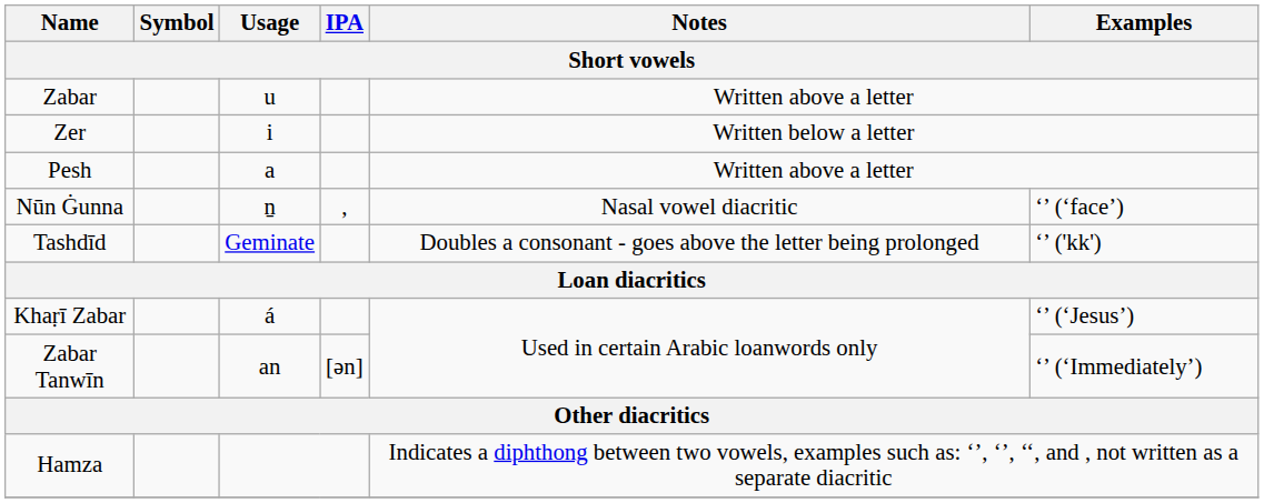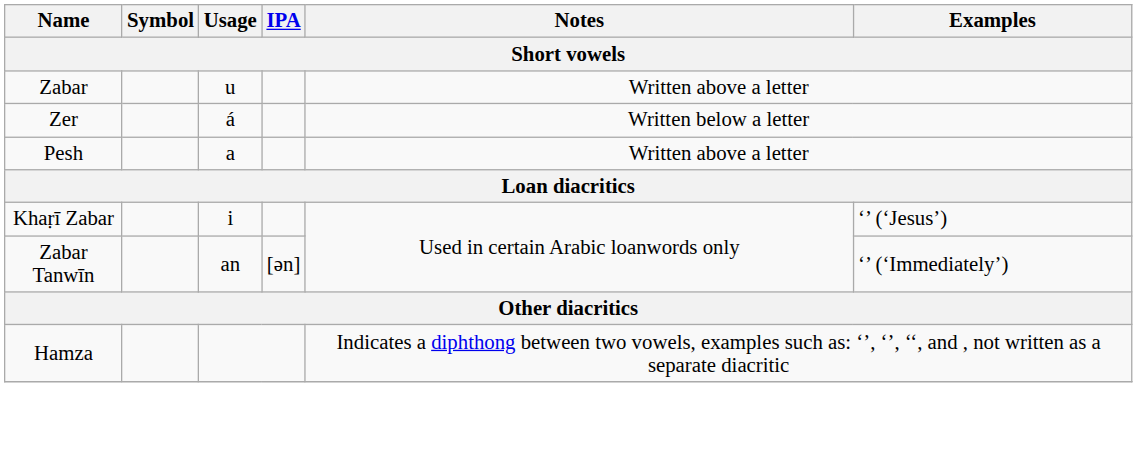 <table class="wikitable">
 <tr>
 <th>Name</th>
 <th>Symbol</th>
 <th>Usage</th>
 <th><a href='#'>IPA</a></th>
 <th>Notes</th>
 <th>Examples</th>
 </tr>
 <tr>
 <th colspan="6">Short vowels</th>
 </tr>
 <tr>
 <td align="center">Zabar</td>
 <td align="center"></td>
 <td align="center">u</td>
 <td align="center"></td>
 <td align="center" colspan="2">Written above a letter</td>
 </tr>
 <tr>
 <td align="center">Zer</td>
 <td align="center"></td>
-<td align="center">i</td>
+<td align="center">á</td>
 <td align="center"></td>
 <td align="center" colspan="2">Written below a letter</td>
 </tr>
 <tr>
 <td align="center">Pesh</td>
 <td align="center"></td>
 <td align="center">a</td>
 <td align="center"></td>
 <td align="center" colspan="2">Written above a letter</td>
 </tr>
 <tr>
-<td align="center">Nūn Ġunna</td>
-<td align="center"></td>
-<td align="center">ṉ</td>
-<td align="center">, </td>
-<td align="center">Nasal vowel diacritic</td>
-<td>‘’ (‘face’)</td>
-</tr>
-<tr>
-<td align="center">Tashdīd</td>
-<td align="center"></td>
-<td align="center"><a href='#'>Geminate</a></td>
-<td align="center"></td>
-<td align="center">Doubles a consonant - goes above the letter being prolonged</td>
-<td>‘’ ('kk')</td>
-</tr>
-<tr>
 <th colspan="6">Loan diacritics</th>
 </tr>
 <tr>
 <td align="center">Khaṛī Zabar</td>
 <td align="center"></td>
-<td align="center">á</td>
+<td align="center">i</td>
 <td align="center"></td>
 <td rowspan="2" align="center">Used in certain Arabic loanwords only</td>
 <td>‘’ (‘Jesus’)</td>
 </tr>
 <tr>
 <td align="center">Zabar Tanwīn</td>
 <td align="center"></td>
 <td align="center">an</td>
 <td align="center">[ən]</td>
 <td>‘’ (‘Immediately’)</td>
 </tr>
 <tr>
 <th colspan="6">Other diacritics</th>
 </tr>
 <tr>
 <td align="center">Hamza</td>
 <td align="center"></td>
 <td colspan="2" align="center"></td>
 <td colspan="2" align="center">Indicates a <a href='#'>diphthong</a> between two vowels, examples such as: ‘’, ‘’, ‘‘, and  , not written as a separate diacritic</td>
 </tr>
 <tr>
 </tr>
 </table>
